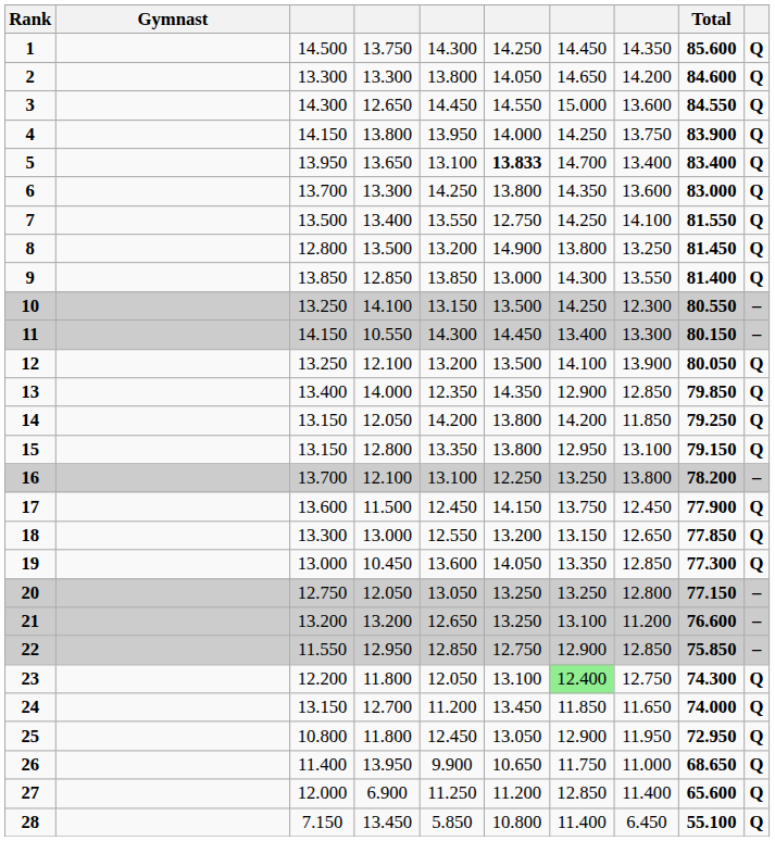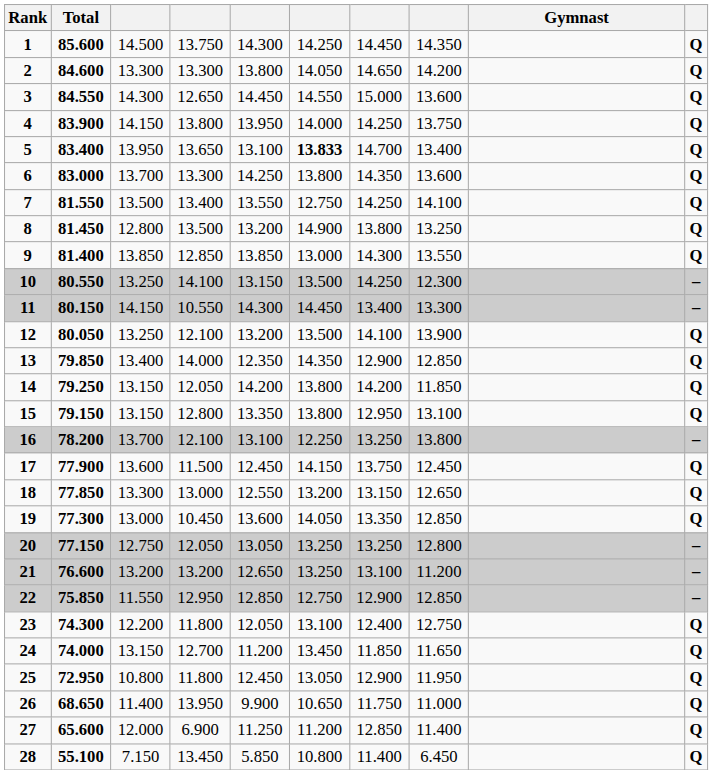 <table class="wikitable sortable" style="text-align:center; font-size:100%">
 <tr>
 <th scope="col" style="width:15px;">Rank</th>
-<th scope="col" style="width:200px;">Gymnast</th>
+<th scope="col" style="width:50px;">Total</th>
 <th scope="col" style="width:50px;"></th>
 <th scope="col" style="width:50px;"></th>
 <th scope="col" style="width:50px;"></th>
 <th scope="col" style="width:50px;"></th>
 <th scope="col" style="width:50px;"></th>
 <th scope="col" style="width:50px;"></th>
-<th scope="col" style="width:50px;">Total</th>
+<th scope="col" style="width:200px;">Gymnast</th>
 <th scope="col" style="width:15px;"></th>
 </tr>
 <tr>
 <td scope="row" style="text-align:center;"><strong>1</strong></td>
-<td style="text-align:left;"></td>
+<td><strong>85.600</strong></td>
 <td>14.500</td>
 <td>13.750</td>
 <td>14.300</td>
 <td>14.250</td>
 <td>14.450</td>
 <td>14.350</td>
-<td><strong>85.600</strong></td>
+<td style="text-align:left;"></td>
 <td><strong>Q</strong></td>
 </tr>
 <tr>
 <td scope="row" style="text-align:center;"><strong>2</strong></td>
-<td style="text-align:left;"></td>
+<td><strong>84.600</strong></td>
 <td>13.300</td>
 <td>13.300</td>
 <td>13.800</td>
 <td>14.050</td>
 <td>14.650</td>
 <td>14.200</td>
-<td><strong>84.600</strong></td>
+<td style="text-align:left;"></td>
 <td><strong>Q</strong></td>
 </tr>
 <tr>
 <td scope="row" style="text-align:center;"><strong>3</strong></td>
-<td style="text-align:left;"></td>
+<td><strong>84.550</strong></td>
 <td>14.300</td>
 <td>12.650</td>
 <td>14.450</td>
 <td>14.550</td>
 <td>15.000</td>
 <td>13.600</td>
-<td><strong>84.550</strong></td>
+<td style="text-align:left;"></td>
 <td><strong>Q</strong></td>
 </tr>
 <tr>
 <td scope="row" style="text-align:center;"><strong>4</strong></td>
-<td style="text-align:left;"></td>
+<td><strong>83.900</strong></td>
 <td>14.150</td>
 <td>13.800</td>
 <td>13.950</td>
 <td>14.000</td>
 <td>14.250</td>
 <td>13.750</td>
-<td><strong>83.900</strong></td>
+<td style="text-align:left;"></td>
 <td><strong>Q</strong></td>
 </tr>
 <tr>
 <td scope="row" style="text-align:center;"><strong>5</strong></td>
-<td style="text-align:left;"></td>
+<td><strong>83.400</strong></td>
 <td>13.950</td>
 <td>13.650</td>
 <td>13.100</td>
 <td><strong>13.833</strong></td>
 <td>14.700</td>
 <td>13.400</td>
-<td><strong>83.400</strong></td>
+<td style="text-align:left;"></td>
 <td><strong>Q</strong></td>
 </tr>
 <tr>
 <td scope="row" style="text-align:center;"><strong>6</strong></td>
-<td style="text-align:left;"></td>
+<td><strong>83.000</strong></td>
 <td>13.700</td>
 <td>13.300</td>
 <td>14.250</td>
 <td>13.800</td>
 <td>14.350</td>
 <td>13.600</td>
-<td><strong>83.000</strong></td>
+<td style="text-align:left;"></td>
 <td><strong>Q</strong></td>
 </tr>
 <tr>
 <td scope="row" style="text-align:center;"><strong>7</strong></td>
-<td style="text-align:left;"></td>
+<td><strong>81.550</strong></td>
 <td>13.500</td>
 <td>13.400</td>
 <td>13.550</td>
 <td>12.750</td>
 <td>14.250</td>
 <td>14.100</td>
-<td><strong>81.550</strong></td>
+<td style="text-align:left;"></td>
 <td><strong>Q</strong></td>
 </tr>
 <tr>
 <td scope="row" style="text-align:center;"><strong>8</strong></td>
-<td style="text-align:left;"></td>
+<td><strong>81.450</strong></td>
 <td>12.800</td>
 <td>13.500</td>
 <td>13.200</td>
 <td>14.900</td>
 <td>13.800</td>
 <td>13.250</td>
-<td><strong>81.450</strong></td>
+<td style="text-align:left;"></td>
 <td><strong>Q</strong></td>
 </tr>
 <tr>
 <td scope="row" style="text-align:center;"><strong>9</strong></td>
-<td style="text-align:left;"></td>
+<td><strong>81.400</strong></td>
 <td>13.850</td>
 <td>12.850</td>
 <td>13.850</td>
 <td>13.000</td>
 <td>14.300</td>
 <td>13.550</td>
-<td><strong>81.400</strong></td>
+<td style="text-align:left;"></td>
 <td><strong>Q</strong></td>
 </tr>
 <tr style="background:#cccccc;">
 <td scope="row" style="text-align:center;"><strong>10</strong></td>
-<td style="text-align:left;"></td>
+<td><strong>80.550</strong></td>
 <td>13.250</td>
 <td>14.100</td>
 <td>13.150</td>
 <td>13.500</td>
 <td>14.250</td>
 <td>12.300</td>
-<td><strong>80.550</strong></td>
+<td style="text-align:left;"></td>
 <td><strong>–</strong></td>
 </tr>
 <tr style="background:#cccccc;">
 <td scope="row" style="text-align:center;"><strong>11</strong></td>
-<td style="text-align:left;"></td>
+<td><strong>80.150</strong></td>
 <td>14.150</td>
 <td>10.550</td>
 <td>14.300</td>
 <td>14.450</td>
 <td>13.400</td>
 <td>13.300</td>
-<td><strong>80.150</strong></td>
+<td style="text-align:left;"></td>
 <td><strong>–</strong></td>
 </tr>
 <tr>
 <td scope="row" style="text-align:center;"><strong>12</strong></td>
-<td style="text-align:left;"></td>
+<td><strong>80.050</strong></td>
 <td>13.250</td>
 <td>12.100</td>
 <td>13.200</td>
 <td>13.500</td>
 <td>14.100</td>
 <td>13.900</td>
-<td><strong>80.050</strong></td>
+<td style="text-align:left;"></td>
 <td><strong>Q</strong></td>
 </tr>
 <tr>
 <td scope="row" style="text-align:center;"><strong>13</strong></td>
-<td style="text-align:left;"></td>
+<td><strong>79.850</strong></td>
 <td>13.400</td>
 <td>14.000</td>
 <td>12.350</td>
 <td>14.350</td>
 <td>12.900</td>
 <td>12.850</td>
-<td><strong>79.850</strong></td>
+<td style="text-align:left;"></td>
 <td><strong>Q</strong></td>
 </tr>
 <tr>
 <td scope="row" style="text-align:center;"><strong>14</strong></td>
-<td style="text-align:left;"></td>
+<td><strong>79.250</strong></td>
 <td>13.150</td>
 <td>12.050</td>
 <td>14.200</td>
 <td>13.800</td>
 <td>14.200</td>
 <td>11.850</td>
-<td><strong>79.250</strong></td>
+<td style="text-align:left;"></td>
 <td><strong>Q</strong></td>
 </tr>
 <tr>
 <td scope="row" style="text-align:center;"><strong>15</strong></td>
-<td style="text-align:left;"></td>
+<td><strong>79.150</strong></td>
 <td>13.150</td>
 <td>12.800</td>
 <td>13.350</td>
 <td>13.800</td>
 <td>12.950</td>
 <td>13.100</td>
-<td><strong>79.150</strong></td>
+<td style="text-align:left;"></td>
 <td><strong>Q</strong></td>
 </tr>
 <tr style="background:#cccccc;">
 <td scope="row" style="text-align:center;"><strong>16</strong></td>
-<td style="text-align:left;"></td>
+<td><strong>78.200</strong></td>
 <td>13.700</td>
 <td>12.100</td>
 <td>13.100</td>
 <td>12.250</td>
 <td>13.250</td>
 <td>13.800</td>
-<td><strong>78.200</strong></td>
+<td style="text-align:left;"></td>
 <td><strong>–</strong></td>
 </tr>
 <tr>
 <td scope="row" style="text-align:center;"><strong>17</strong></td>
-<td style="text-align:left;"></td>
+<td><strong>77.900</strong></td>
 <td>13.600</td>
 <td>11.500</td>
 <td>12.450</td>
 <td>14.150</td>
 <td>13.750</td>
 <td>12.450</td>
-<td><strong>77.900</strong></td>
+<td style="text-align:left;"></td>
 <td><strong>Q</strong></td>
 </tr>
 <tr>
 <td scope="row" style="text-align:center;"><strong>18</strong></td>
-<td style="text-align:left;"></td>
+<td><strong>77.850</strong></td>
 <td>13.300</td>
 <td>13.000</td>
 <td>12.550</td>
 <td>13.200</td>
 <td>13.150</td>
 <td>12.650</td>
-<td><strong>77.850</strong></td>
+<td style="text-align:left;"></td>
 <td><strong>Q</strong></td>
 </tr>
 <tr>
 <td scope="row" style="text-align:center;"><strong>19</strong></td>
-<td style="text-align:left;"></td>
+<td><strong>77.300</strong></td>
 <td>13.000</td>
 <td>10.450</td>
 <td>13.600</td>
 <td>14.050</td>
 <td>13.350</td>
 <td>12.850</td>
-<td><strong>77.300</strong></td>
+<td style="text-align:left;"></td>
 <td><strong>Q</strong></td>
 </tr>
 <tr style="background:#cccccc;">
 <td scope="row" style="text-align:center;"><strong>20</strong></td>
-<td style="text-align:left;"></td>
+<td><strong>77.150</strong></td>
 <td>12.750</td>
 <td>12.050</td>
 <td>13.050</td>
 <td>13.250</td>
 <td>13.250</td>
 <td>12.800</td>
-<td><strong>77.150</strong></td>
+<td style="text-align:left;"></td>
 <td><strong>–</strong></td>
 </tr>
 <tr style="background:#cccccc;">
 <td scope="row" style="text-align:center;"><strong>21</strong></td>
-<td style="text-align:left;"></td>
+<td><strong>76.600</strong></td>
 <td>13.200</td>
 <td>13.200</td>
 <td>12.650</td>
 <td>13.250</td>
 <td>13.100</td>
 <td>11.200</td>
-<td><strong>76.600</strong></td>
+<td style="text-align:left;"></td>
 <td><strong>–</strong></td>
 </tr>
 <tr style="background:#cccccc;">
 <td scope="row" style="text-align:center;"><strong>22</strong></td>
-<td style="text-align:left;"></td>
+<td><strong>75.850</strong></td>
 <td>11.550</td>
 <td>12.950</td>
 <td>12.850</td>
 <td>12.750</td>
 <td>12.900</td>
 <td>12.850</td>
-<td><strong>75.850</strong></td>
+<td style="text-align:left;"></td>
 <td><strong>–</strong></td>
 </tr>
 <tr>
 <td scope="row" style="text-align:center;"><strong>23</strong></td>
-<td style="text-align:left;"></td>
+<td><strong>74.300</strong></td>
 <td>12.200</td>
 <td>11.800</td>
 <td>12.050</td>
 <td>13.100</td>
-<td style="background: lightgreen;">12.400</td>
+<td>12.400</td>
 <td>12.750</td>
-<td><strong>74.300</strong></td>
+<td style="text-align:left;"></td>
 <td><strong>Q</strong></td>
 </tr>
 <tr>
 <td scope="row" style="text-align:center;"><strong>24</strong></td>
-<td style="text-align:left;"></td>
+<td><strong>74.000</strong></td>
 <td>13.150</td>
 <td>12.700</td>
 <td>11.200</td>
 <td>13.450</td>
 <td>11.850</td>
 <td>11.650</td>
-<td><strong>74.000</strong></td>
+<td style="text-align:left;"></td>
 <td><strong>Q</strong></td>
 </tr>
 <tr>
 <td scope="row" style="text-align:center;"><strong>25</strong></td>
-<td style="text-align:left;"></td>
+<td><strong>72.950</strong></td>
 <td>10.800</td>
 <td>11.800</td>
 <td>12.450</td>
 <td>13.050</td>
 <td>12.900</td>
 <td>11.950</td>
-<td><strong>72.950</strong></td>
+<td style="text-align:left;"></td>
 <td><strong>Q</strong></td>
 </tr>
 <tr>
 <td scope="row" style="text-align:center;"><strong>26</strong></td>
-<td style="text-align:left;"></td>
+<td><strong>68.650</strong></td>
 <td>11.400</td>
 <td>13.950</td>
 <td>9.900</td>
 <td>10.650</td>
 <td>11.750</td>
 <td>11.000</td>
-<td><strong>68.650</strong></td>
+<td style="text-align:left;"></td>
 <td><strong>Q</strong></td>
 </tr>
 <tr>
 <td scope="row" style="text-align:center;"><strong>27</strong></td>
-<td style="text-align:left;"></td>
+<td><strong>65.600</strong></td>
 <td>12.000</td>
 <td>6.900</td>
 <td>11.250</td>
 <td>11.200</td>
 <td>12.850</td>
 <td>11.400</td>
-<td><strong>65.600</strong></td>
+<td style="text-align:left;"></td>
 <td><strong>Q</strong></td>
 </tr>
 <tr>
 <td scope="row" style="text-align:center;"><strong>28</strong></td>
-<td style="text-align:left;"></td>
+<td><strong>55.100</strong></td>
 <td>7.150</td>
 <td>13.450</td>
 <td>5.850</td>
 <td>10.800</td>
 <td>11.400</td>
 <td>6.450</td>
-<td><strong>55.100</strong></td>
+<td style="text-align:left;"></td>
 <td><strong>Q</strong></td>
 </tr>
 </table>
